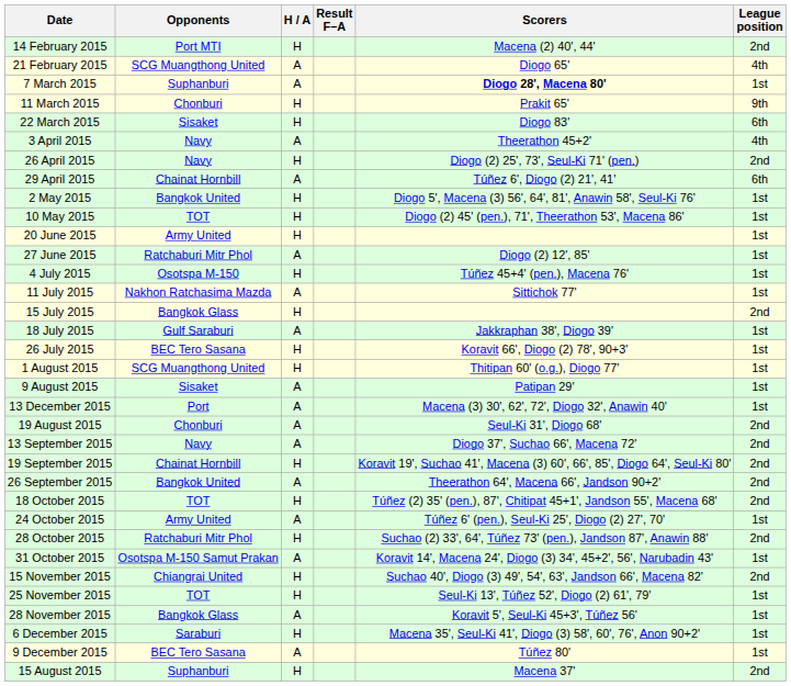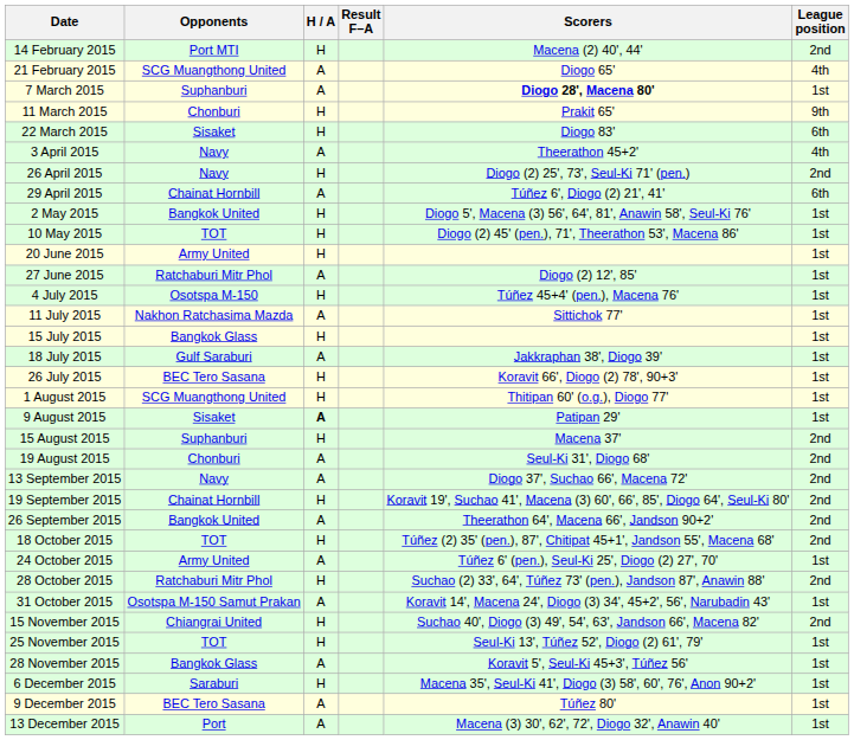 <table class="wikitable" style="text-align:center">
 <tr>
 <th>Date</th>
 <th>Opponents</th>
 <th>H / A</th>
 <th>Result<br>F–A</th>
 <th>Scorers</th>
 <th>League<br>position</th>
 </tr>
 <tr bgcolor="#ddffdd">
 <td>14 February 2015</td>
 <td><a href='#'>Port MTI</a></td>
 <td>H</td>
 <td><br></td>
 <td><a href='#'>Macena</a> (2) 40', 44'</td>
 <td>2nd</td>
 </tr>
 <tr bgcolor="#ffffdd">
 <td>21 February 2015</td>
 <td><a href='#'>SCG Muangthong United</a></td>
 <td>A</td>
 <td><br></td>
 <td><a href='#'>Diogo</a> 65'</td>
 <td>4th</td>
 </tr>
 <tr bgcolor="#ffffdd">
 <td>7 March 2015</td>
 <td><a href='#'>Suphanburi</a></td>
 <td>A</td>
 <td><br></td>
 <td><strong><a href='#'>Diogo</a> 28', <a href='#'>Macena</a> 80'</strong></td>
 <td>1st</td>
 </tr>
 <tr bgcolor="#ffffdd">
 <td>11 March 2015</td>
 <td><a href='#'>Chonburi</a></td>
 <td>H</td>
 <td><br></td>
 <td><a href='#'>Prakit</a> 65'</td>
 <td>9th</td>
 </tr>
 <tr bgcolor="#ddffdd">
 <td>22 March 2015</td>
 <td><a href='#'>Sisaket</a></td>
 <td>H</td>
 <td><br></td>
 <td><a href='#'>Diogo</a> 83'</td>
 <td>6th</td>
 </tr>
 <tr bgcolor="#ddffdd">
 <td>3 April 2015</td>
 <td><a href='#'>Navy</a></td>
 <td>A</td>
 <td><br></td>
 <td><a href='#'>Theerathon</a> 45+2'</td>
 <td>4th</td>
 </tr>
 <tr bgcolor="#ddffdd">
 <td>26 April 2015</td>
 <td><a href='#'>Navy</a></td>
 <td>H</td>
 <td><br></td>
 <td><a href='#'>Diogo</a> (2) 25', 73', <a href='#'>Seul-Ki</a> 71' (<a href='#'>pen.</a>)</td>
 <td>2nd</td>
 </tr>
 <tr bgcolor="#ddffdd">
 <td>29 April 2015</td>
 <td><a href='#'>Chainat Hornbill</a></td>
 <td>A</td>
 <td><br></td>
 <td><a href='#'>Túñez</a> 6', <a href='#'>Diogo</a> (2) 21', 41'</td>
 <td>6th</td>
 </tr>
 <tr bgcolor="#ddffdd">
 <td>2 May 2015</td>
 <td><a href='#'>Bangkok United</a></td>
 <td>H</td>
 <td><br></td>
 <td><a href='#'>Diogo</a> 5', <a href='#'>Macena</a> (3) 56', 64', 81', <a href='#'>Anawin</a> 58', <a href='#'>Seul-Ki</a> 76'</td>
 <td>1st</td>
 </tr>
 <tr bgcolor="#ddffdd">
 <td>10 May 2015</td>
 <td><a href='#'>TOT</a></td>
 <td>H</td>
 <td><br></td>
 <td><a href='#'>Diogo</a> (2) 45' (<a href='#'>pen.</a>), 71', <a href='#'>Theerathon</a> 53', <a href='#'>Macena</a> 86'</td>
 <td>1st</td>
 </tr>
 <tr bgcolor="#ffffdd">
 <td>20 June 2015</td>
 <td><a href='#'>Army United</a></td>
 <td>H</td>
 <td><br></td>
 <td></td>
 <td>1st</td>
 </tr>
 <tr bgcolor="#ddffdd">
 <td>27 June 2015</td>
 <td><a href='#'>Ratchaburi Mitr Phol</a></td>
 <td>A</td>
 <td><br></td>
 <td><a href='#'>Diogo</a> (2) 12', 85'</td>
 <td>1st</td>
 </tr>
 <tr bgcolor="#ddffdd">
 <td>4 July 2015</td>
 <td><a href='#'>Osotspa M-150</a></td>
 <td>H</td>
 <td><br></td>
 <td><a href='#'>Túñez</a> 45+4' (<a href='#'>pen.</a>), <a href='#'>Macena</a> 76'</td>
 <td>1st</td>
 </tr>
 <tr bgcolor="#ffffdd">
 <td>11 July 2015</td>
 <td><a href='#'>Nakhon Ratchasima Mazda</a></td>
 <td>A</td>
 <td><br></td>
 <td><a href='#'>Sittichok</a> 77'</td>
 <td>1st</td>
 </tr>
 <tr bgcolor="#ffffdd">
 <td>15 July 2015</td>
 <td><a href='#'>Bangkok Glass</a></td>
 <td>H</td>
 <td><br></td>
 <td></td>
-<td>2nd</td>
+<td>1st</td>
 </tr>
 <tr bgcolor="#ddffdd">
 <td>18 July 2015</td>
 <td><a href='#'>Gulf Saraburi</a></td>
 <td>A</td>
 <td><br></td>
 <td><a href='#'>Jakkraphan</a> 38', <a href='#'>Diogo</a> 39'</td>
 <td>1st</td>
 </tr>
 <tr bgcolor="#ffffdd">
 <td>26 July 2015</td>
 <td><a href='#'>BEC Tero Sasana</a></td>
 <td>H</td>
 <td><br></td>
 <td><a href='#'>Koravit</a> 66', <a href='#'>Diogo</a> (2) 78', 90+3'</td>
 <td>1st</td>
 </tr>
 <tr bgcolor="#ffffdd">
 <td>1 August 2015</td>
 <td><a href='#'>SCG Muangthong United</a></td>
 <td>H</td>
 <td><br></td>
 <td><a href='#'>Thitipan</a> 60' (<a href='#'>o.g.</a>), <a href='#'>Diogo</a> 77'</td>
 <td>1st</td>
 </tr>
 <tr bgcolor="#ddffdd">
 <td>9 August 2015</td>
 <td><a href='#'>Sisaket</a></td>
-<td>A</td>
+<td><strong>A</strong></td>
 <td><br></td>
 <td><a href='#'>Patipan</a> 29'</td>
 <td>1st</td>
 </tr>
 <tr bgcolor="#ddffdd">
-<td>13 December 2015</td>
-<td><a href='#'>Port</a></td>
-<td>A</td>
+<td>15 August 2015</td>
+<td><a href='#'>Suphanburi</a></td>
+<td>H</td>
 <td><br></td>
-<td><a href='#'>Macena</a> (3) 30', 62', 72', <a href='#'>Diogo</a> 32', <a href='#'>Anawin</a> 40'</td>
-<td>1st</td>
+<td><a href='#'>Macena</a> 37'</td>
+<td>2nd</td>
 </tr>
 <tr bgcolor="#ddffdd">
 <td>19 August 2015</td>
 <td><a href='#'>Chonburi</a></td>
 <td>A</td>
 <td><br></td>
 <td><a href='#'>Seul-Ki</a> 31', <a href='#'>Diogo</a> 68'</td>
 <td>2nd</td>
 </tr>
 <tr bgcolor="#ddffdd">
 <td>13 September 2015</td>
 <td><a href='#'>Navy</a></td>
 <td>A</td>
 <td><br></td>
 <td><a href='#'>Diogo</a> 37', <a href='#'>Suchao</a> 66', <a href='#'>Macena</a> 72'</td>
 <td>2nd</td>
 </tr>
 <tr bgcolor="#ddffdd">
 <td>19 September 2015</td>
 <td><a href='#'>Chainat Hornbill</a></td>
 <td>H</td>
 <td><br></td>
 <td><a href='#'>Koravit</a> 19', <a href='#'>Suchao</a> 41', <a href='#'>Macena</a> (3) 60', 66', 85', <a href='#'>Diogo</a> 64', <a href='#'>Seul-Ki</a> 80'</td>
 <td>2nd</td>
 </tr>
 <tr bgcolor="#ddffdd">
 <td>26 September 2015</td>
 <td><a href='#'>Bangkok United</a></td>
 <td>A</td>
 <td><br></td>
 <td><a href='#'>Theerathon</a> 64', <a href='#'>Macena</a> 66', <a href='#'>Jandson</a> 90+2'</td>
 <td>2nd</td>
 </tr>
 <tr bgcolor="#ddffdd">
 <td>18 October 2015</td>
 <td><a href='#'>TOT</a></td>
 <td>H</td>
 <td><br></td>
 <td><a href='#'>Túñez</a> (2) 35' (<a href='#'>pen.</a>), 87', <a href='#'>Chitipat</a> 45+1', <a href='#'>Jandson</a> 55', <a href='#'>Macena</a> 68'</td>
 <td>2nd</td>
 </tr>
 <tr bgcolor="#ddffdd">
 <td>24 October 2015</td>
 <td><a href='#'>Army United</a></td>
 <td>A</td>
 <td><br></td>
 <td><a href='#'>Túñez</a> 6' (<a href='#'>pen.</a>), <a href='#'>Seul-Ki</a> 25', <a href='#'>Diogo</a> (2) 27', 70'</td>
 <td>1st</td>
 </tr>
 <tr bgcolor="#ddffdd">
 <td>28 October 2015</td>
 <td><a href='#'>Ratchaburi Mitr Phol</a></td>
 <td>H</td>
 <td><br></td>
 <td><a href='#'>Suchao</a> (2) 33', 64', <a href='#'>Túñez</a> 73' (<a href='#'>pen.</a>), <a href='#'>Jandson</a> 87', <a href='#'>Anawin</a> 88'</td>
 <td>2nd</td>
 </tr>
 <tr bgcolor="#ddffdd">
 <td>31 October 2015</td>
 <td><a href='#'>Osotspa M-150 Samut Prakan</a></td>
 <td>A</td>
 <td><br></td>
 <td><a href='#'>Koravit</a> 14', <a href='#'>Macena</a> 24', <a href='#'>Diogo</a> (3) 34', 45+2', 56', <a href='#'>Narubadin</a> 43'</td>
 <td>1st</td>
 </tr>
 <tr bgcolor="#ddffdd">
 <td>15 November 2015</td>
 <td><a href='#'>Chiangrai United</a></td>
 <td>H</td>
 <td><br></td>
 <td><a href='#'>Suchao</a> 40', <a href='#'>Diogo</a> (3) 49', 54', 63', <a href='#'>Jandson</a> 66', <a href='#'>Macena</a> 82'</td>
 <td>2nd</td>
 </tr>
 <tr bgcolor="#ddffdd">
 <td>25 November 2015</td>
 <td><a href='#'>TOT</a></td>
 <td>H</td>
 <td><br></td>
 <td><a href='#'>Seul-Ki</a> 13', <a href='#'>Túñez</a> 52', <a href='#'>Diogo</a> (2) 61', 79'</td>
 <td>1st</td>
 </tr>
 <tr bgcolor="#ddffdd">
 <td>28 November 2015</td>
 <td><a href='#'>Bangkok Glass</a></td>
 <td>A</td>
 <td><br></td>
 <td><a href='#'>Koravit</a> 5', <a href='#'>Seul-Ki</a> 45+3', <a href='#'>Túñez</a> 56'</td>
 <td>1st</td>
 </tr>
 <tr bgcolor="#ddffdd">
 <td>6 December 2015</td>
 <td><a href='#'>Saraburi</a></td>
 <td>H</td>
 <td><br></td>
 <td><a href='#'>Macena</a> 35', <a href='#'>Seul-Ki</a> 41', <a href='#'>Diogo</a> (3) 58', 60', 76', <a href='#'>Anon</a> 90+2'</td>
 <td>1st</td>
 </tr>
 <tr bgcolor="#ffffdd">
 <td>9 December 2015</td>
 <td><a href='#'>BEC Tero Sasana</a></td>
 <td>A</td>
 <td><br></td>
 <td><a href='#'>Túñez</a> 80'</td>
 <td>1st</td>
 </tr>
 <tr bgcolor="#ddffdd">
-<td>15 August 2015</td>
-<td><a href='#'>Suphanburi</a></td>
-<td>H</td>
+<td>13 December 2015</td>
+<td><a href='#'>Port</a></td>
+<td>A</td>
 <td><br></td>
-<td><a href='#'>Macena</a> 37'</td>
-<td>2nd</td>
+<td><a href='#'>Macena</a> (3) 30', 62', 72', <a href='#'>Diogo</a> 32', <a href='#'>Anawin</a> 40'</td>
+<td>1st</td>
 </tr>
 </table>
